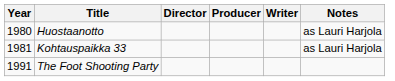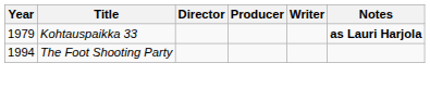 <table class="wikitable">
 <tr>
 <th>Year</th>
 <th>Title</th>
 <th>Director</th>
 <th>Producer</th>
 <th>Writer</th>
 <th>Notes</th>
 </tr>
 <tr>
-<td>1980</td>
-<td><em>Huostaanotto</em></td>
-<td></td>
-<td></td>
-<td></td>
-<td>as Lauri Harjola</td>
-</tr>
-<tr>
-<td>1981</td>
+<td>1979</td>
 <td><em>Kohtauspaikka 33</em></td>
 <td></td>
 <td></td>
 <td></td>
-<td>as Lauri Harjola</td>
+<td><strong>as Lauri Harjola</strong></td>
 </tr>
 <tr>
-<td>1991</td>
+<td>1994</td>
 <td><em>The Foot Shooting Party</em></td>
 <td></td>
 <td></td>
 <td></td>
 <td></td>
 </tr>
 </table>
